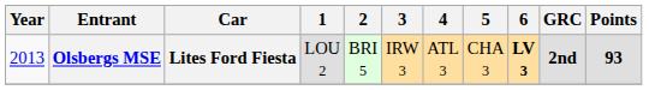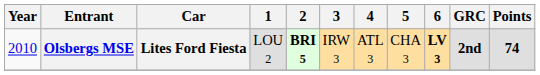 <table class="wikitable" border="1" style="text-align:center; font-size:90%;">
 <tr>
 <th>Year</th>
 <th>Entrant</th>
 <th>Car</th>
 <th>1</th>
 <th>2</th>
 <th>3</th>
 <th>4</th>
 <th>5</th>
 <th>6</th>
 <th>GRC</th>
 <th>Points</th>
 </tr>
 <tr>
-<td><a href='#'>2013</a></td>
+<td><a href='#'>2010</a></td>
 <th><a href='#'>Olsbergs MSE</a></th>
 <th>Lites Ford Fiesta</th>
 <td style="background:#DFDFDF;">LOU<br><small>2</small></td>
-<td style="background:#DFFFDF;">BRI<br><small>5</small></td>
+<td style="background:#DFFFDF;"><strong>BRI<br><small>5</small></strong></td>
 <td style="background:#FFDF9F;">IRW<br><small>3</small></td>
 <td style="background:#FFDF9F;">ATL<br><small>3</small></td>
 <td style="background:#FFDF9F;">CHA<br><small>3</small></td>
 <td style="background:#FFDF9F;"><strong>LV<br><small>3</small></strong></td>
 <th style="background:#DFDFDF;">2nd</th>
-<th style="background:#DFDFDF;">93</th>
+<th style="background:#DFDFDF;">74</th>
 </tr>
 <tr>
 </tr>
 </table>
